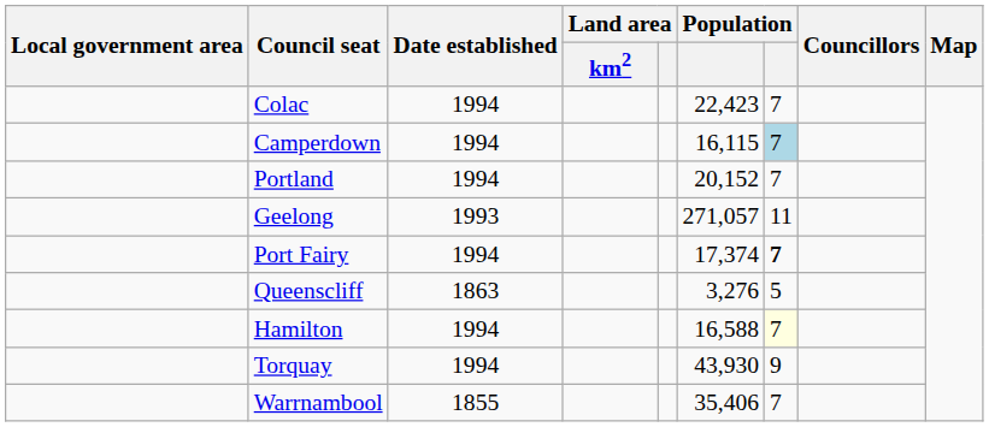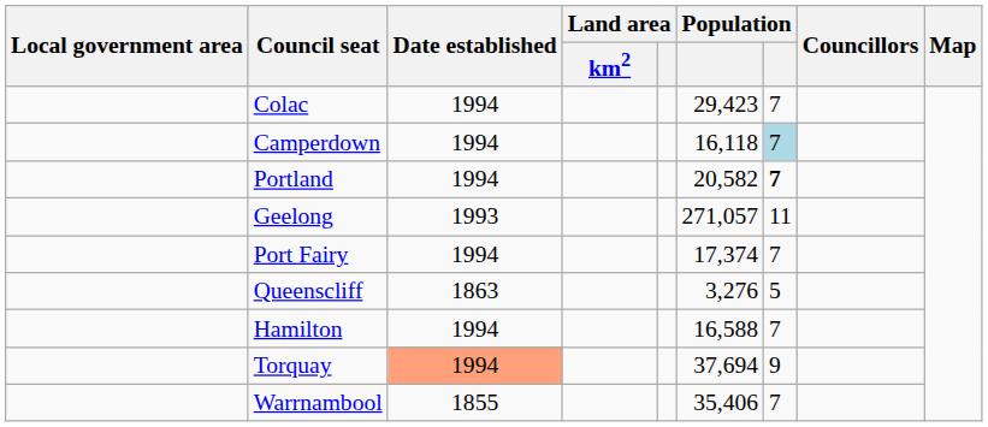 <table class="wikitable sortable">
 <tr>
 <th scope="col" rowspan=2>Local government area</th>
 <th scope="col" rowspan=2>Council seat</th>
 <th scope="col" rowspan=2>Date established</th>
 <th scope="col" colspan=2>Land area</th>
 <th colspan="2" scope="col">Population</th>
 <th scope="col" rowspan=2>Councillors<br></th>
 <th rowspan="2" class="unsortable" scope="col">Map</th>
 </tr>
 <tr>
 <th scope="col"><a href='#'>km<sup>2</sup></a></th>
 <th scope="col"></th>
 <th></th>
 <th></th>
 </tr>
 <tr>
 <td></td>
 <td><a href='#'>Colac</a></td>
 <td align="center">1994</td>
 <td></td>
 <td align="right"></td>
-<td align="right">22,423</td>
+<td align="right">29,423</td>
 <td>7</td>
 <td></td>
 </tr>
 <tr>
 <td></td>
 <td><a href='#'>Camperdown</a></td>
 <td align="center">1994</td>
 <td></td>
 <td align="right"></td>
-<td align="right">16,115</td>
+<td align="right">16,118</td>
 <td style="background: lightblue;">7</td>
 <td></td>
 </tr>
 <tr>
 <td></td>
 <td><a href='#'>Portland</a></td>
 <td align="center">1994</td>
 <td></td>
 <td align="right"></td>
-<td align="right">20,152</td>
-<td>7</td>
+<td align="right">20,582</td>
+<td><strong>7</strong></td>
 <td></td>
 </tr>
 <tr>
 <td></td>
 <td><a href='#'>Geelong</a></td>
 <td align="center">1993</td>
 <td></td>
 <td align="right"></td>
 <td align="right">271,057</td>
 <td>11</td>
 <td></td>
 </tr>
 <tr>
 <td></td>
 <td><a href='#'>Port Fairy</a></td>
 <td align="center">1994</td>
 <td></td>
 <td align="right"></td>
 <td align="right">17,374</td>
-<td><strong>7</strong></td>
+<td>7</td>
 <td></td>
 </tr>
 <tr>
 <td></td>
 <td><a href='#'>Queenscliff</a></td>
 <td align="center">1863</td>
 <td></td>
 <td align="right"></td>
 <td align="right">3,276</td>
 <td>5</td>
 <td></td>
 </tr>
 <tr>
 <td></td>
 <td><a href='#'>Hamilton</a></td>
 <td align="center">1994</td>
 <td></td>
 <td align="right"></td>
 <td align="right">16,588</td>
-<td style="background: lightyellow;">7</td>
+<td>7</td>
 <td></td>
 </tr>
 <tr>
 <td></td>
 <td><a href='#'>Torquay</a></td>
-<td align="center">1994</td>
+<td align="center" style="background: lightsalmon;">1994</td>
 <td></td>
 <td align="right"></td>
-<td align="right">43,930</td>
+<td align="right">37,694</td>
 <td>9</td>
 <td></td>
 </tr>
 <tr>
 <td></td>
 <td><a href='#'>Warrnambool</a></td>
 <td align="center">1855</td>
 <td></td>
 <td align="right"></td>
 <td align="right">35,406</td>
 <td>7</td>
 <td></td>
 </tr>
 </table>
